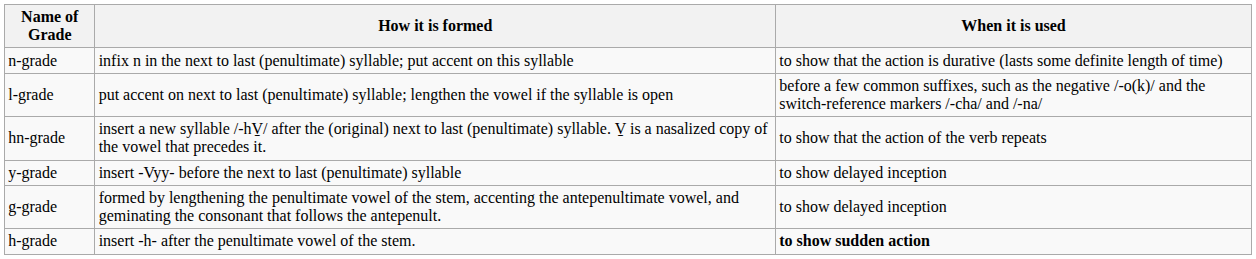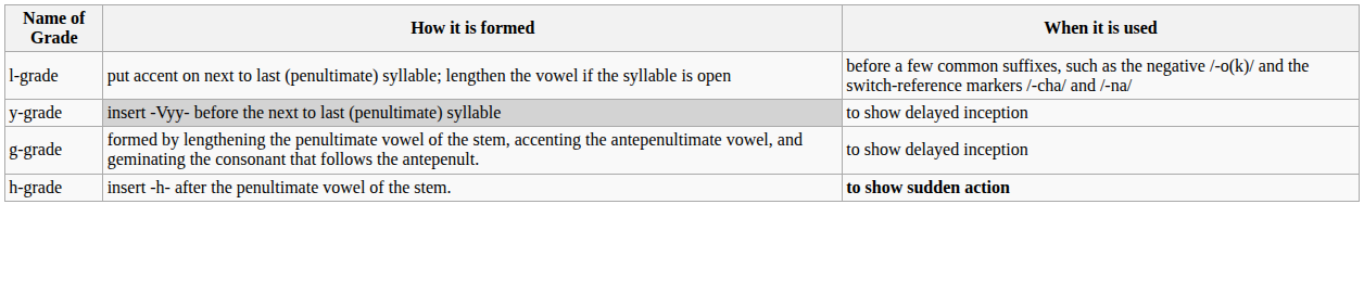 <table class="wikitable">
 <tr>
 <th>Name of Grade</th>
 <th>How it is formed</th>
 <th>When it is used</th>
 </tr>
 <tr>
-<td>n-grade</td>
-<td>infix n in the next to last (penultimate) syllable; put accent on this syllable</td>
-<td>to show that the action is durative (lasts some definite length of time)</td>
-</tr>
-<tr>
 <td>l-grade</td>
 <td>put accent on next to last (penultimate) syllable; lengthen the vowel if the syllable is open</td>
 <td>before a few common suffixes, such as the negative /-o(k)/ and the switch-reference markers /-cha/ and /-na/</td>
 </tr>
 <tr>
-<td>hn-grade</td>
-<td>insert a new syllable /-hV̱/ after the (original) next to last (penultimate) syllable. V̱ is a nasalized copy of the vowel that precedes it.</td>
-<td>to show that the action of the verb repeats</td>
-</tr>
-<tr>
 <td>y-grade</td>
-<td>insert -Vyy- before the next to last (penultimate) syllable</td>
+<td style="background: lightgrey;">insert -Vyy- before the next to last (penultimate) syllable</td>
 <td>to show delayed inception</td>
 </tr>
 <tr>
 <td>g-grade</td>
 <td>formed by lengthening the penultimate vowel of the stem, accenting the antepenultimate vowel, and geminating the consonant that follows the antepenult.</td>
 <td>to show delayed inception</td>
 </tr>
 <tr>
 <td>h-grade</td>
 <td>insert -h- after the penultimate vowel of the stem.</td>
 <td><strong>to show sudden action</strong></td>
 </tr>
 </table>
